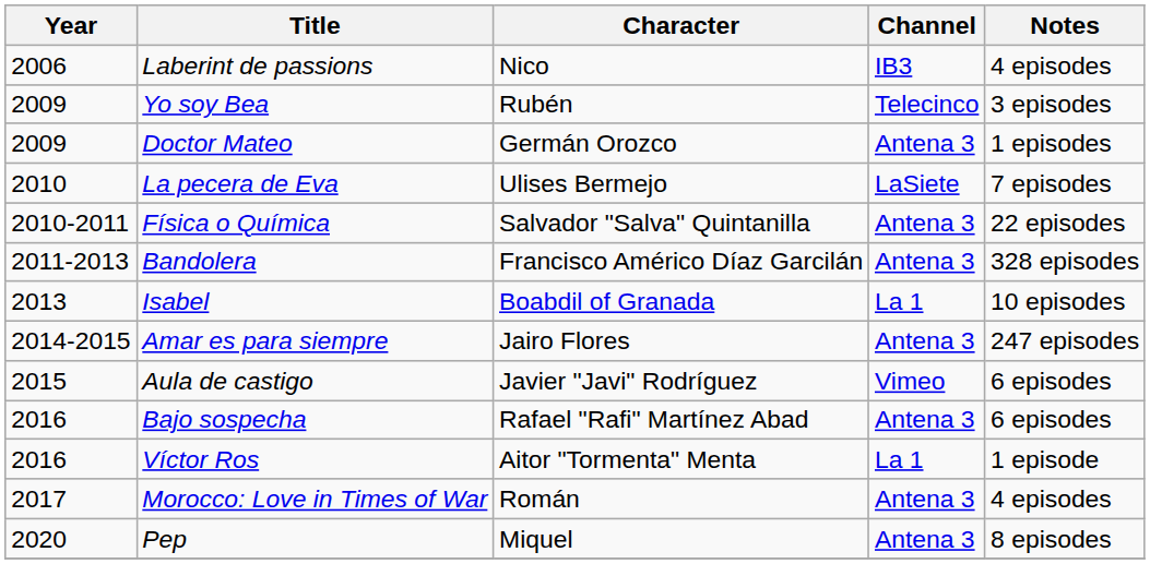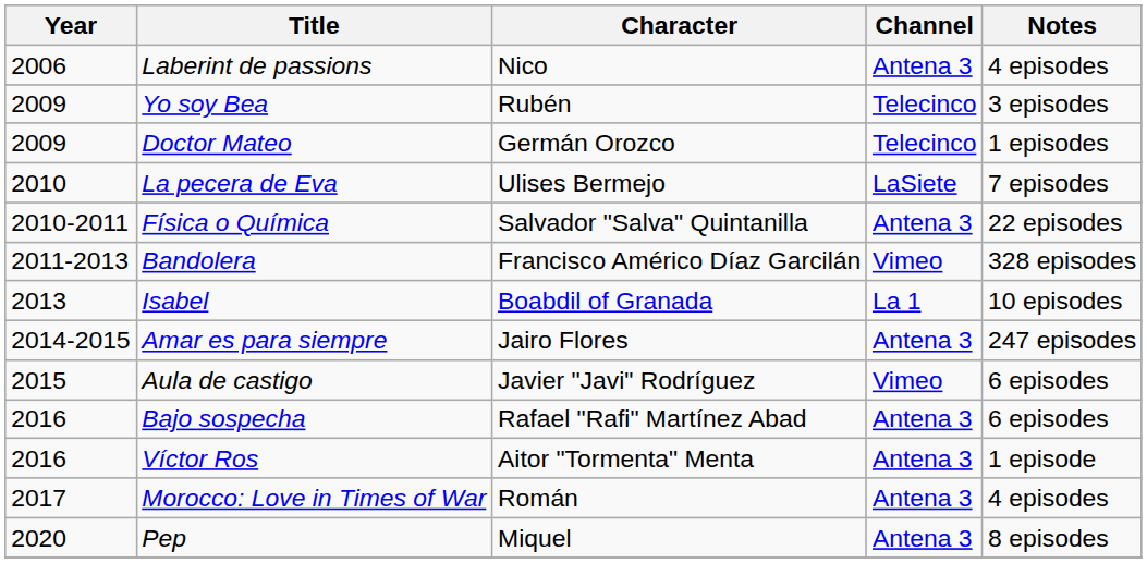 <table class="wikitable" style="font-size: 90%;">
 <tr>
 <th>Year</th>
 <th>Title</th>
 <th>Character</th>
 <th>Channel</th>
 <th>Notes</th>
 </tr>
 <tr>
 <td>2006</td>
 <td><em>Laberint de passions</em></td>
 <td>Nico</td>
-<td><a href='#'>IB3</a></td>
+<td><a href='#'>Antena 3</a></td>
 <td>4 episodes</td>
 </tr>
 <tr>
 <td>2009</td>
 <td><em><a href='#'>Yo soy Bea</a></em></td>
 <td>Rubén</td>
 <td><a href='#'>Telecinco</a></td>
 <td>3 episodes</td>
 </tr>
 <tr>
 <td>2009</td>
 <td><em><a href='#'>Doctor Mateo</a></em></td>
 <td>Germán Orozco</td>
-<td><a href='#'>Antena 3</a></td>
+<td><a href='#'>Telecinco</a></td>
 <td>1 episodes</td>
 </tr>
 <tr>
 <td>2010</td>
 <td><em><a href='#'>La pecera de Eva</a></em></td>
 <td>Ulises Bermejo</td>
 <td><a href='#'>LaSiete</a></td>
 <td>7 episodes</td>
 </tr>
 <tr>
 <td>2010-2011</td>
 <td><em><a href='#'>Física o Química</a></em></td>
 <td>Salvador "Salva" Quintanilla</td>
 <td><a href='#'>Antena 3</a></td>
 <td>22 episodes</td>
 </tr>
 <tr>
 <td>2011-2013</td>
 <td><em><a href='#'>Bandolera</a></em></td>
 <td>Francisco Américo Díaz Garcilán</td>
-<td><a href='#'>Antena 3</a></td>
+<td><a href='#'>Vimeo</a></td>
 <td>328 episodes</td>
 </tr>
 <tr>
 <td>2013</td>
 <td><em><a href='#'>Isabel</a></em></td>
 <td><a href='#'>Boabdil of Granada</a></td>
 <td><a href='#'>La 1</a></td>
 <td>10 episodes</td>
 </tr>
 <tr>
 <td>2014-2015</td>
 <td><em><a href='#'>Amar es para siempre</a></em></td>
 <td>Jairo Flores</td>
 <td><a href='#'>Antena 3</a></td>
 <td>247 episodes</td>
 </tr>
 <tr>
 <td>2015</td>
 <td><em>Aula de castigo</em></td>
 <td>Javier "Javi" Rodríguez</td>
 <td><a href='#'>Vimeo</a></td>
 <td>6 episodes</td>
 </tr>
 <tr>
 <td>2016</td>
 <td><em><a href='#'>Bajo sospecha</a></em></td>
 <td>Rafael "Rafi" Martínez Abad</td>
 <td><a href='#'>Antena 3</a></td>
 <td>6 episodes</td>
 </tr>
 <tr>
 <td>2016</td>
 <td><em><a href='#'>Víctor Ros</a></em></td>
 <td>Aitor "Tormenta" Menta</td>
-<td><a href='#'>La 1</a></td>
+<td><a href='#'>Antena 3</a></td>
 <td>1 episode</td>
 </tr>
 <tr>
 <td>2017</td>
 <td><em><a href='#'>Morocco: Love in Times of War </a></em></td>
 <td>Román</td>
 <td><a href='#'>Antena 3</a></td>
 <td>4 episodes</td>
 </tr>
 <tr>
 <td>2020</td>
 <td><em>Pep</em></td>
 <td>Miquel</td>
 <td><a href='#'>Antena 3</a></td>
 <td>8 episodes</td>
 </tr>
 <tr>
 </tr>
 </table>
